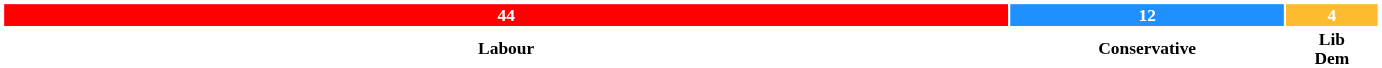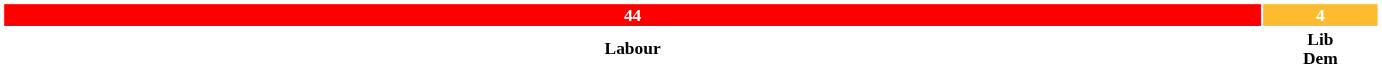 <table style="width:100%; text-align:center;">
 <tr style="color:white;">
 <td style="background:red; width:73.33%;"><strong>44</strong></td>
-<td style="background:dodgerblue; width:20%;"><strong>12</strong></td>
 <td style="background:#FDBB30; width:6.67%;"><strong>4</strong></td>
 </tr>
 <tr>
 <td><span><strong>Labour</strong></span></td>
-<td><span><strong>Conservative</strong></span></td>
 <td><span><strong>Lib<br>Dem</strong></span></td>
 </tr>
 </table>
